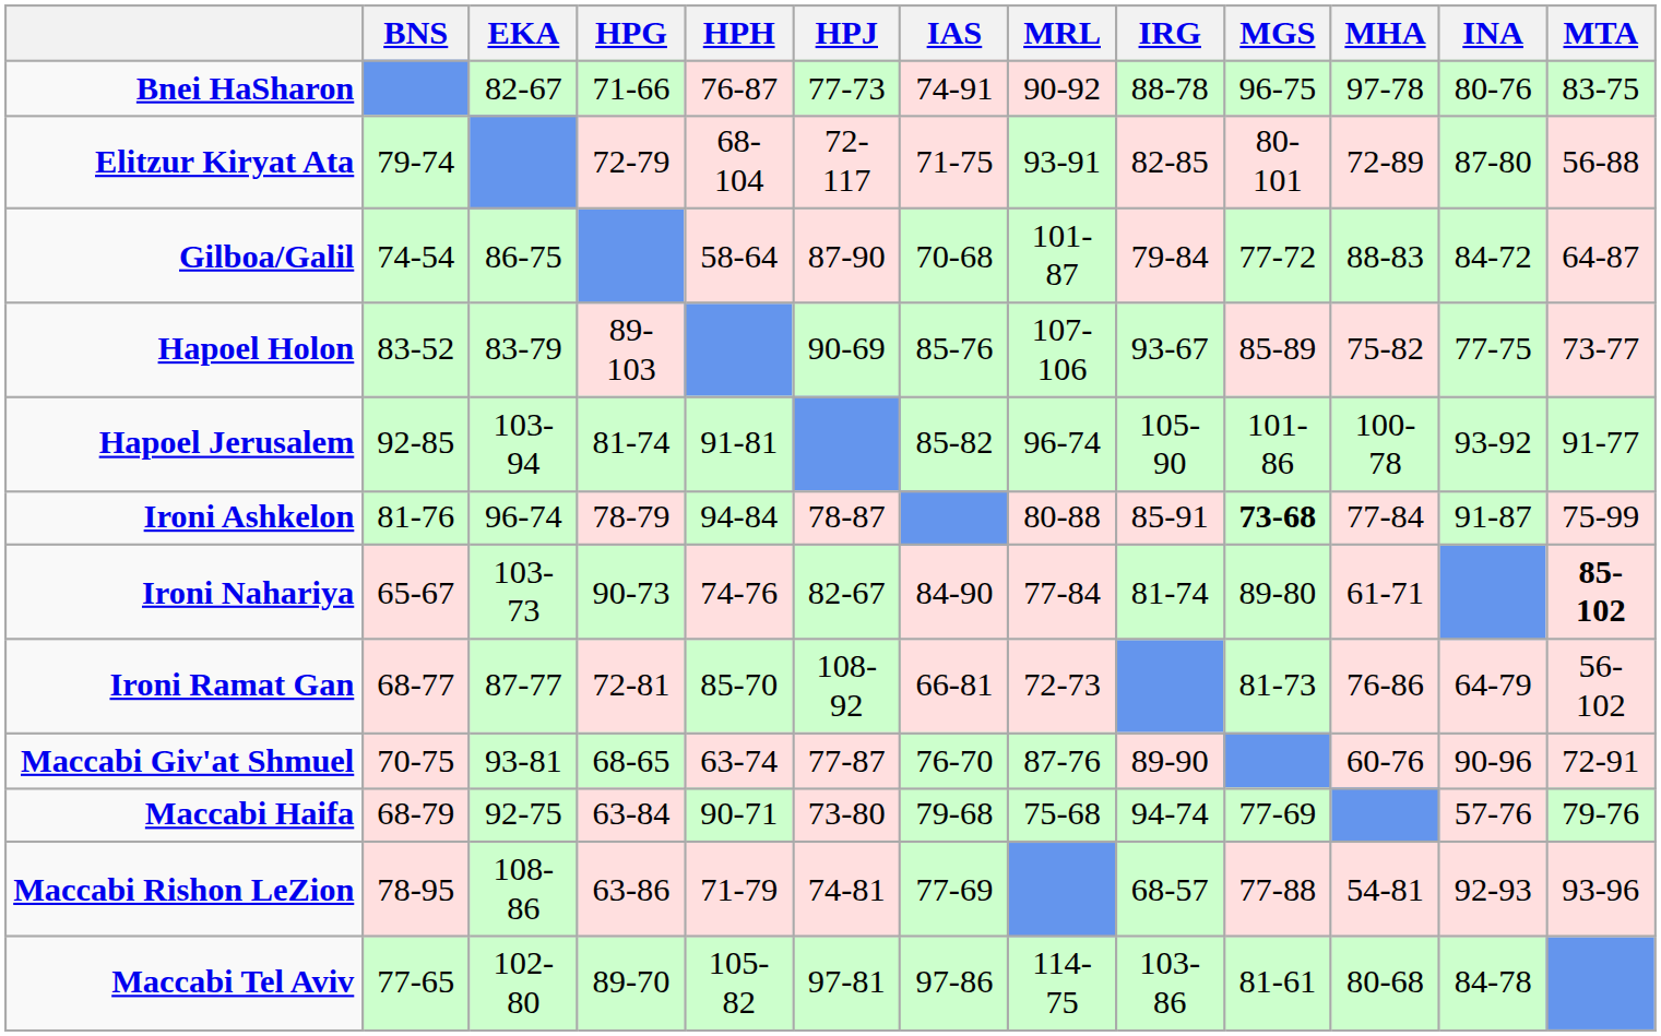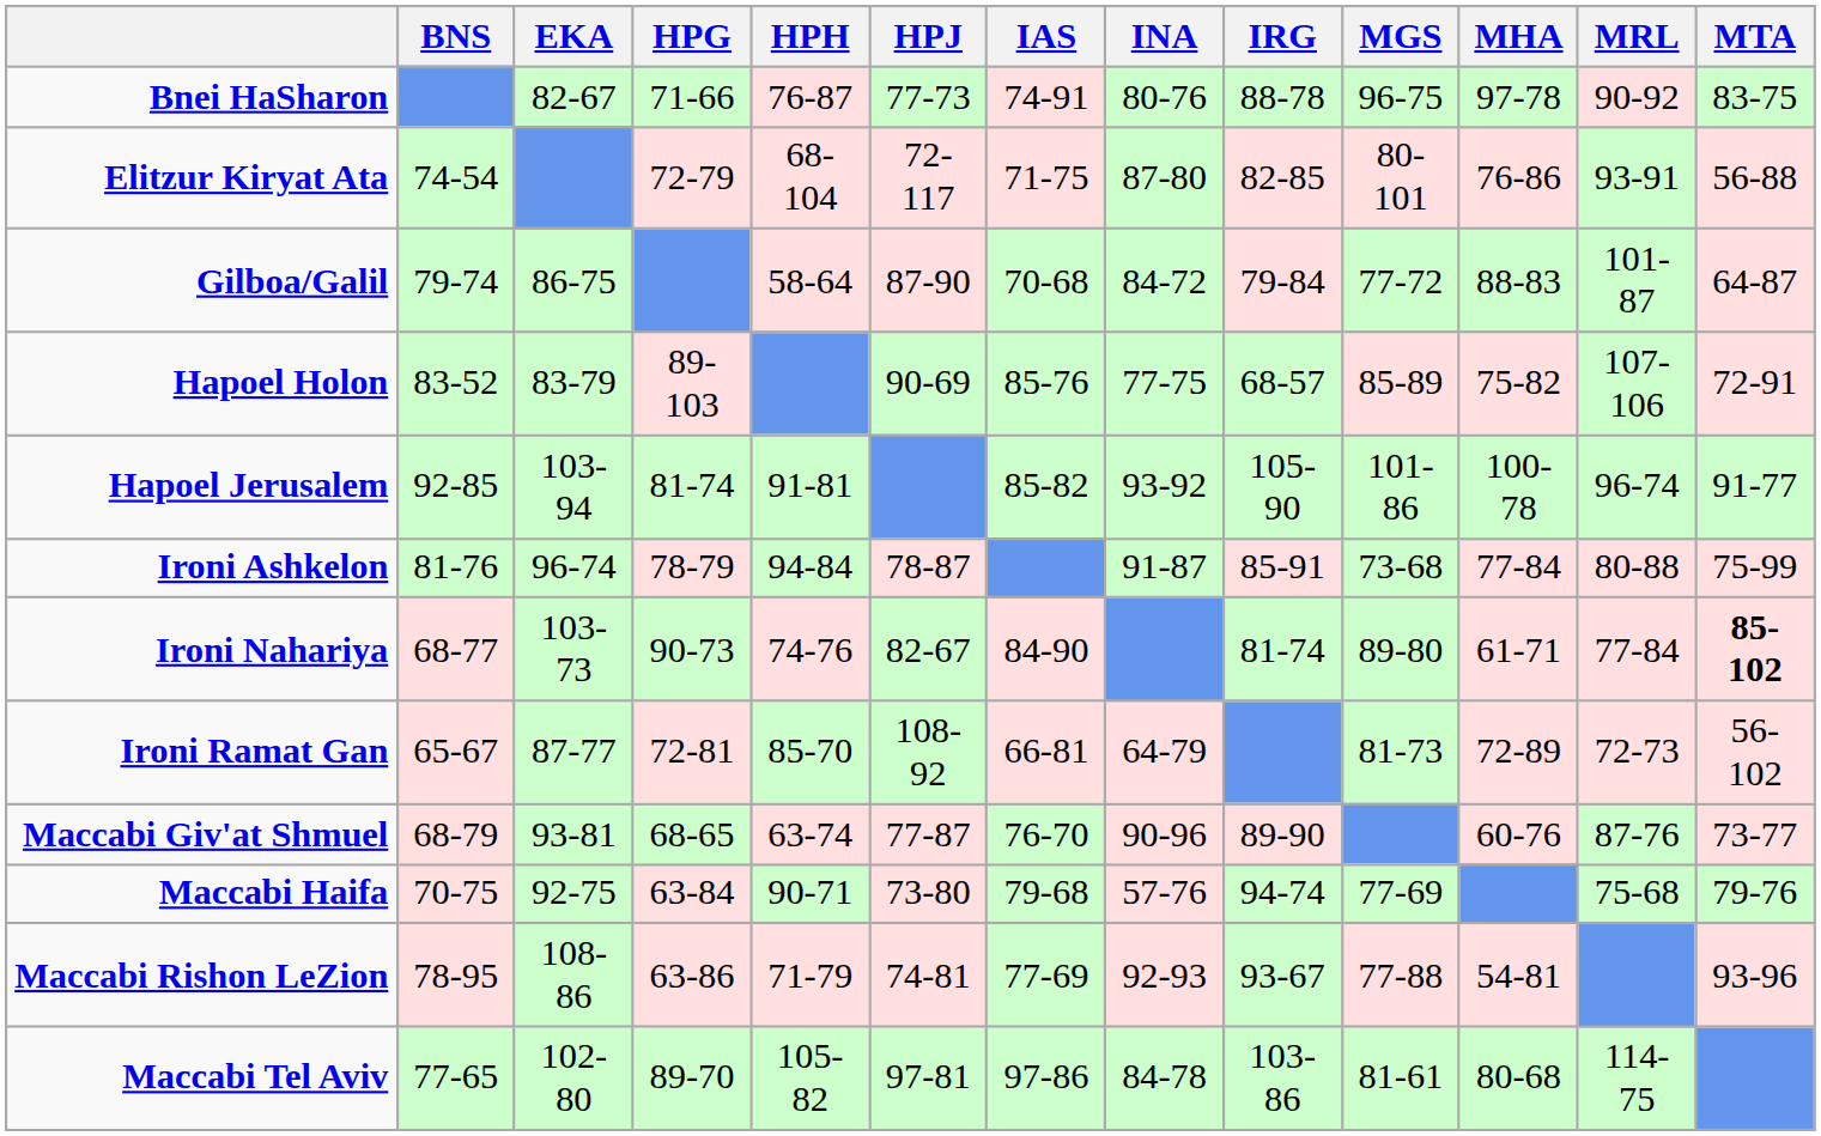 <table cellspacing="0" cellpadding="3" style="font-size: 90%; text-align: center" class="wikitable">
 <tr>
 <th></th>
 <th width=40><a href='#'>BNS</a></th>
 <th width=40><a href='#'>EKA</a></th>
 <th width=40><a href='#'>HPG</a></th>
 <th width=40><a href='#'>HPH</a></th>
 <th width=40><a href='#'>HPJ</a></th>
 <th width=40><a href='#'>IAS</a></th>
-<th width=40><a href='#'>MRL</a></th>
+<th width=40><a href='#'>INA</a></th>
 <th width=40><a href='#'>IRG</a></th>
 <th width=40><a href='#'>MGS</a></th>
 <th width=40><a href='#'>MHA</a></th>
-<th width=40><a href='#'>INA</a></th>
+<th width=40><a href='#'>MRL</a></th>
 <th width=40><a href='#'>MTA</a></th>
 </tr>
 <tr>
 <td align=right><strong><a href='#'>Bnei HaSharon</a></strong></td>
 <td bgcolor=#6495ed></td>
 <td bgcolor=#ccffcc>82-67</td>
 <td bgcolor=#ccffcc>71-66</td>
 <td bgcolor=#ffdfdf>76-87</td>
 <td bgcolor=#ccffcc>77-73</td>
 <td bgcolor=#ffdfdf>74-91</td>
-<td bgcolor=#ffdfdf>90-92</td>
+<td bgcolor=#ccffcc>80-76</td>
 <td bgcolor=#ccffcc>88-78</td>
 <td bgcolor=#ccffcc>96-75</td>
 <td bgcolor=#ccffcc>97-78</td>
-<td bgcolor=#ccffcc>80-76</td>
+<td bgcolor=#ffdfdf>90-92</td>
 <td bgcolor=#ccffcc>83-75</td>
 </tr>
 <tr>
 <td align=right><strong><a href='#'>Elitzur Kiryat Ata</a></strong></td>
-<td bgcolor=#ccffcc>79-74</td>
+<td bgcolor=#ccffcc>74-54</td>
 <td bgcolor=#6495ed></td>
 <td bgcolor=#ffdfdf>72-79</td>
 <td bgcolor=#ffdfdf>68-104</td>
 <td bgcolor=#ffdfdf>72-117</td>
 <td bgcolor=#ffdfdf>71-75</td>
-<td bgcolor=#ccffcc>93-91</td>
+<td bgcolor=#ccffcc>87-80</td>
 <td bgcolor=#ffdfdf>82-85</td>
 <td bgcolor=#ffdfdf>80-101</td>
-<td bgcolor=#ffdfdf>72-89</td>
-<td bgcolor=#ccffcc>87-80</td>
+<td bgcolor=#ffdfdf>76-86</td>
+<td bgcolor=#ccffcc>93-91</td>
 <td bgcolor=#ffdfdf>56-88</td>
 </tr>
 <tr>
 <td align=right><strong><a href='#'>Gilboa/Galil</a></strong></td>
-<td bgcolor=#ccffcc>74-54</td>
+<td bgcolor=#ccffcc>79-74</td>
 <td bgcolor=#ccffcc>86-75</td>
 <td bgcolor=#6495ed></td>
 <td bgcolor=#ffdfdf>58-64</td>
 <td bgcolor=#ffdfdf>87-90</td>
 <td bgcolor=#ccffcc>70-68</td>
-<td bgcolor=#ccffcc>101-87</td>
+<td bgcolor=#ccffcc>84-72</td>
 <td bgcolor=#ffdfdf>79-84</td>
 <td bgcolor=#ccffcc>77-72</td>
 <td bgcolor=#ccffcc>88-83</td>
-<td bgcolor=#ccffcc>84-72</td>
+<td bgcolor=#ccffcc>101-87</td>
 <td bgcolor=#ffdfdf>64-87</td>
 </tr>
 <tr>
 <td align=right><strong><a href='#'>Hapoel Holon</a></strong></td>
 <td bgcolor=#ccffcc>83-52</td>
 <td bgcolor=#ccffcc>83-79</td>
 <td bgcolor=#ffdfdf>89-103</td>
 <td bgcolor=#6495ed></td>
 <td bgcolor=#ccffcc>90-69</td>
 <td bgcolor=#ccffcc>85-76<br></td>
-<td bgcolor=#ccffcc>107-106</td>
-<td bgcolor=#ccffcc>93-67</td>
+<td bgcolor=#ccffcc>77-75</td>
+<td bgcolor=#ccffcc>68-57</td>
 <td bgcolor=#ffdfdf>85-89</td>
 <td bgcolor=#ffdfdf>75-82</td>
-<td bgcolor=#ccffcc>77-75</td>
-<td bgcolor=#ffdfdf>73-77</td>
+<td bgcolor=#ccffcc>107-106</td>
+<td bgcolor=#ffdfdf>72-91</td>
 </tr>
 <tr>
 <td align=right><strong><a href='#'>Hapoel Jerusalem</a></strong></td>
 <td bgcolor=#ccffcc>92-85</td>
 <td bgcolor=#ccffcc>103-94</td>
 <td bgcolor=#ccffcc>81-74</td>
 <td bgcolor=#ccffcc>91-81</td>
 <td bgcolor=#6495ed></td>
 <td bgcolor=#ccffcc>85-82</td>
-<td bgcolor=#ccffcc>96-74</td>
+<td bgcolor=#ccffcc>93-92</td>
 <td bgcolor=#ccffcc>105-90</td>
 <td bgcolor=#ccffcc>101-86</td>
 <td bgcolor=#ccffcc>100-78</td>
-<td bgcolor=#ccffcc>93-92</td>
+<td bgcolor=#ccffcc>96-74</td>
 <td bgcolor=#ccffcc>91-77</td>
 </tr>
 <tr>
 <td align=right><strong><a href='#'>Ironi Ashkelon</a></strong></td>
 <td bgcolor=#ccffcc>81-76</td>
 <td bgcolor=#ccffcc>96-74</td>
 <td bgcolor=#ffdfdf>78-79</td>
 <td bgcolor=#ccffcc>94-84</td>
 <td bgcolor=#ffdfdf>78-87</td>
 <td bgcolor=#6495ed></td>
+<td bgcolor=#ccffcc>91-87</td>
+<td bgcolor=#ffdfdf>85-91</td>
+<td bgcolor=#ccffcc>73-68</td>
+<td bgcolor=#ffdfdf>77-84</td>
 <td bgcolor=#ffdfdf>80-88</td>
-<td bgcolor=#ffdfdf>85-91</td>
-<td bgcolor=#ccffcc><strong>73-68</strong></td>
-<td bgcolor=#ffdfdf>77-84</td>
-<td bgcolor=#ccffcc>91-87</td>
 <td bgcolor=#ffdfdf>75-99</td>
 </tr>
 <tr>
 <td align=right><strong><a href='#'>Ironi Nahariya</a></strong></td>
-<td bgcolor=#ffdfdf>65-67</td>
+<td bgcolor=#ffdfdf>68-77</td>
 <td bgcolor=#ccffcc>103-73</td>
 <td bgcolor=#ccffcc>90-73</td>
 <td bgcolor=#ffdfdf>74-76</td>
 <td bgcolor=#ccffcc>82-67</td>
 <td bgcolor=#ffdfdf>84-90</td>
-<td bgcolor=#ffdfdf>77-84</td>
+<td bgcolor=#6495ed></td>
 <td bgcolor=#ccffcc>81-74</td>
 <td bgcolor=#ccffcc>89-80</td>
 <td bgcolor=#ffdfdf>61-71</td>
-<td bgcolor=#6495ed></td>
+<td bgcolor=#ffdfdf>77-84</td>
 <td bgcolor=#ffdfdf><strong>85-102</strong></td>
 </tr>
 <tr>
 <td align=right><strong><a href='#'>Ironi Ramat Gan</a></strong></td>
-<td bgcolor=#ffdfdf>68-77</td>
+<td bgcolor=#ffdfdf>65-67</td>
 <td bgcolor=#ccffcc>87-77</td>
 <td bgcolor=#ffdfdf>72-81</td>
 <td bgcolor=#ccffcc>85-70</td>
 <td bgcolor=#ccffcc>108-92</td>
 <td bgcolor=#ffdfdf>66-81</td>
-<td bgcolor=#ffdfdf>72-73</td>
+<td bgcolor=#ffdfdf>64-79</td>
 <td bgcolor=#6495ed></td>
 <td bgcolor=#ccffcc>81-73</td>
-<td bgcolor=#ffdfdf>76-86</td>
-<td bgcolor=#ffdfdf>64-79</td>
+<td bgcolor=#ffdfdf>72-89</td>
+<td bgcolor=#ffdfdf>72-73</td>
 <td bgcolor=#ffdfdf>56-102</td>
 </tr>
 <tr |>
 <td align=right><strong><a href='#'>Maccabi Giv'at Shmuel</a></strong></td>
-<td bgcolor=#ffdfdf>70-75</td>
+<td bgcolor=#ffdfdf>68-79</td>
 <td bgcolor=#ccffcc>93-81</td>
 <td bgcolor=#ccffcc>68-65</td>
 <td bgcolor=#ffdfdf>63-74</td>
 <td bgcolor=#ffdfdf>77-87</td>
 <td bgcolor=#ccffcc>76-70</td>
-<td bgcolor=#ccffcc>87-76</td>
+<td bgcolor=#ffdfdf>90-96</td>
 <td bgcolor=#ffdfdf>89-90</td>
 <td bgcolor=#6495ed></td>
 <td bgcolor=#ffdfdf>60-76</td>
-<td bgcolor=#ffdfdf>90-96</td>
-<td bgcolor=#ffdfdf>72-91</td>
+<td bgcolor=#ccffcc>87-76</td>
+<td bgcolor=#ffdfdf>73-77</td>
 </tr>
 <tr>
 <td align=right><strong><a href='#'>Maccabi Haifa</a></strong></td>
-<td bgcolor=#ffdfdf>68-79</td>
+<td bgcolor=#ffdfdf>70-75</td>
 <td bgcolor=#ccffcc>92-75</td>
 <td bgcolor=#ffdfdf>63-84</td>
 <td bgcolor=#ccffcc>90-71</td>
 <td bgcolor=#ffdfdf>73-80</td>
 <td bgcolor=#ccffcc>79-68</td>
-<td bgcolor=#ccffcc>75-68</td>
+<td bgcolor=#ffdfdf>57-76</td>
 <td bgcolor=#ccffcc>94-74</td>
 <td bgcolor=#ccffcc>77-69</td>
 <td bgcolor=#6495ed></td>
-<td bgcolor=#ffdfdf>57-76</td>
+<td bgcolor=#ccffcc>75-68</td>
 <td bgcolor=#ccffcc>79-76</td>
 </tr>
 <tr>
 <td align=right><strong><a href='#'>Maccabi Rishon LeZion</a></strong></td>
 <td bgcolor=#ffdfdf>78-95</td>
 <td bgcolor=#ccffcc>108-86</td>
 <td bgcolor=#ffdfdf>63-86</td>
 <td bgcolor=#ffdfdf>71-79</td>
 <td bgcolor=#ffdfdf>74-81</td>
 <td bgcolor=#ccffcc>77-69</td>
-<td bgcolor=#6495ed></td>
-<td bgcolor=#ccffcc>68-57</td>
+<td bgcolor=#ffdfdf>92-93</td>
+<td bgcolor=#ccffcc>93-67</td>
 <td bgcolor=#ffdfdf>77-88</td>
 <td bgcolor=#ffdfdf>54-81</td>
-<td bgcolor=#ffdfdf>92-93</td>
+<td bgcolor=#6495ed></td>
 <td bgcolor=#ffdfdf>93-96</td>
 </tr>
 <tr>
 <td align=right><strong><a href='#'>Maccabi Tel Aviv</a></strong></td>
 <td bgcolor=#ccffcc>77-65</td>
 <td bgcolor=#ccffcc>102-80</td>
 <td bgcolor=#ccffcc>89-70</td>
 <td bgcolor=#ccffcc>105-82</td>
 <td bgcolor=#ccffcc>97-81</td>
 <td bgcolor=#ccffcc>97-86</td>
-<td bgcolor=#ccffcc>114-75</td>
+<td bgcolor=#ccffcc>84-78</td>
 <td bgcolor=#ccffcc>103-86</td>
 <td bgcolor=#ccffcc>81-61</td>
 <td bgcolor=#ccffcc>80-68</td>
-<td bgcolor=#ccffcc>84-78</td>
+<td bgcolor=#ccffcc>114-75</td>
 <td bgcolor=#6495ed></td>
 </tr>
 </table>
